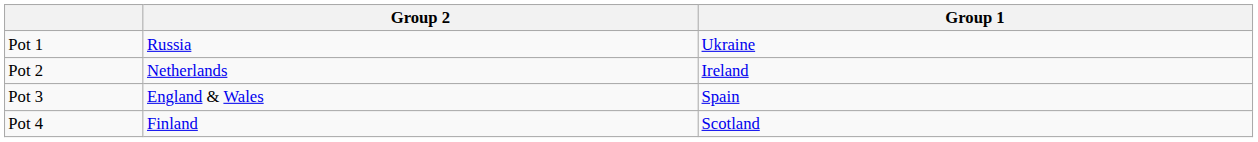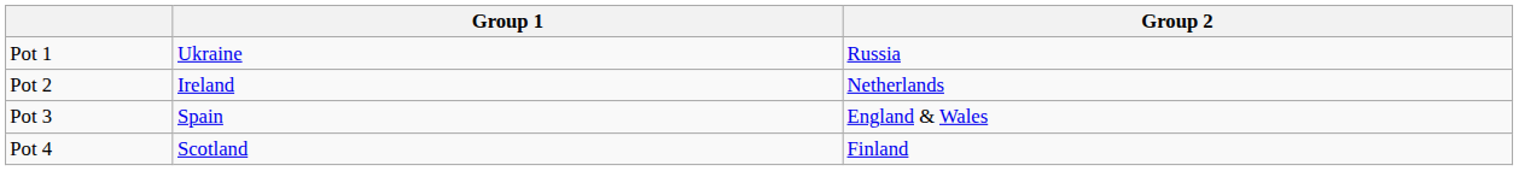 <table class="wikitable" style="width:95%">
 <tr>
 <th width=5%></th>
+<th width=20%><strong>Group 1</strong></th>
 <th width=20%><strong>Group 2</strong></th>
-<th width=20%><strong>Group 1</strong></th>
 </tr>
 <tr>
 <td>Pot 1</td>
+<td> <a href='#'>Ukraine</a></td>
 <td> <a href='#'>Russia</a></td>
-<td> <a href='#'>Ukraine</a></td>
 </tr>
 <tr>
 <td>Pot 2</td>
+<td> <a href='#'>Ireland</a></td>
 <td> <a href='#'>Netherlands</a></td>
-<td> <a href='#'>Ireland</a></td>
 </tr>
 <tr>
 <td>Pot 3</td>
+<td> <a href='#'>Spain</a></td>
 <td> <a href='#'>England</a> &  <a href='#'>Wales</a></td>
-<td> <a href='#'>Spain</a></td>
 </tr>
 <tr>
 <td>Pot 4</td>
+<td> <a href='#'>Scotland</a></td>
 <td> <a href='#'>Finland</a></td>
-<td> <a href='#'>Scotland</a></td>
 </tr>
 </table>
